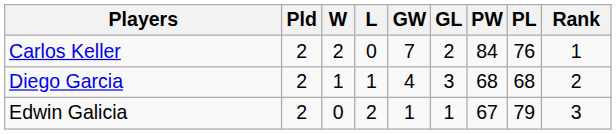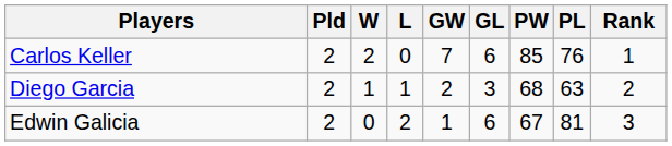 <table class=wikitable style="text-align:center">
 <tr>
 <th width=220>Players</th>
 <th width=20>Pld</th>
 <th width=20>W</th>
 <th width=20>L</th>
 <th width=20>GW</th>
 <th width=20>GL</th>
 <th width=20>PW</th>
 <th width=20>PL</th>
 <th width=50>Rank</th>
 </tr>
 <tr>
 <td align=left> <a href='#'>Carlos Keller</a></td>
 <td>2</td>
 <td>2</td>
 <td>0</td>
 <td>7</td>
-<td>2</td>
-<td>84</td>
+<td>6</td>
+<td>85</td>
 <td>76</td>
 <td>1</td>
 </tr>
 <tr>
 <td align=left> <a href='#'>Diego Garcia</a></td>
 <td>2</td>
 <td>1</td>
 <td>1</td>
-<td>4</td>
+<td>2</td>
 <td>3</td>
 <td>68</td>
-<td>68</td>
+<td>63</td>
 <td>2</td>
 </tr>
 <tr>
 <td align=left> Edwin Galicia</td>
 <td>2</td>
 <td>0</td>
 <td>2</td>
 <td>1</td>
-<td>1</td>
+<td>6</td>
 <td>67</td>
-<td>79</td>
+<td>81</td>
 <td>3</td>
 </tr>
 </table>
